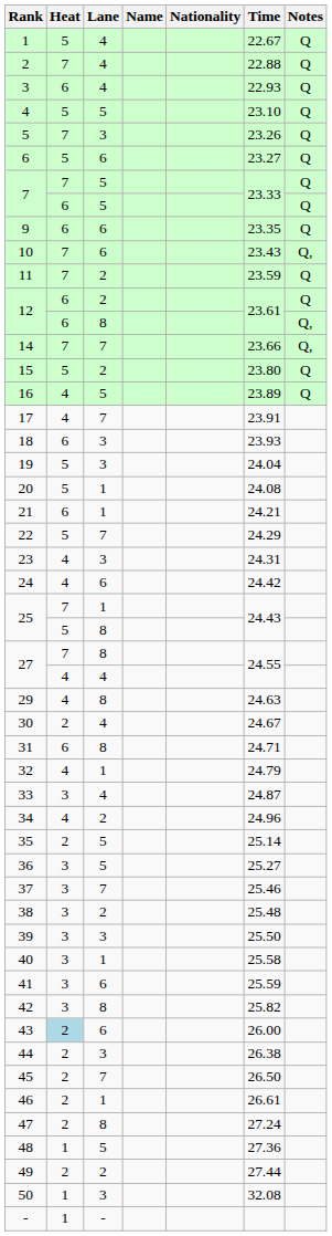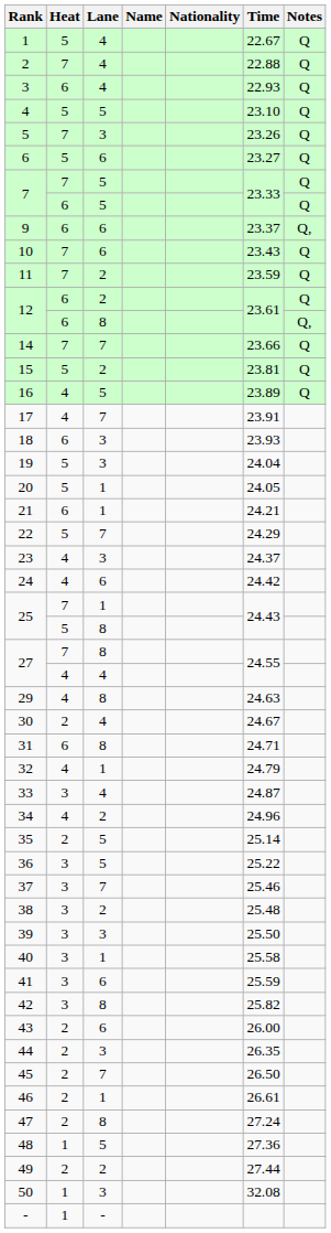 <table class="wikitable sortable" style="text-align:center">
 <tr>
 <th>Rank</th>
 <th>Heat</th>
 <th>Lane</th>
 <th>Name</th>
 <th>Nationality</th>
 <th>Time</th>
 <th>Notes</th>
 </tr>
 <tr bgcolor="ccffcc">
 <td>1</td>
 <td>5</td>
 <td>4</td>
 <td align=left></td>
 <td align=left></td>
 <td>22.67</td>
 <td>Q</td>
 </tr>
 <tr bgcolor="ccffcc">
 <td>2</td>
 <td>7</td>
 <td>4</td>
 <td align=left></td>
 <td align=left></td>
 <td>22.88</td>
 <td>Q</td>
 </tr>
 <tr bgcolor="ccffcc">
 <td>3</td>
 <td>6</td>
 <td>4</td>
 <td align=left></td>
 <td align=left></td>
 <td>22.93</td>
 <td>Q</td>
 </tr>
 <tr bgcolor="ccffcc">
 <td>4</td>
 <td>5</td>
 <td>5</td>
 <td align=left></td>
 <td align=left></td>
 <td>23.10</td>
 <td>Q</td>
 </tr>
 <tr bgcolor="ccffcc">
 <td>5</td>
 <td>7</td>
 <td>3</td>
 <td align=left></td>
 <td align=left></td>
 <td>23.26</td>
 <td>Q</td>
 </tr>
 <tr bgcolor="ccffcc">
 <td>6</td>
 <td>5</td>
 <td>6</td>
 <td align=left></td>
 <td align=left></td>
 <td>23.27</td>
 <td>Q</td>
 </tr>
 <tr bgcolor="ccffcc">
 <td rowspan=2>7</td>
 <td>7</td>
 <td>5</td>
 <td align=left></td>
 <td align=left></td>
 <td rowspan=2>23.33</td>
 <td>Q</td>
 </tr>
 <tr bgcolor="ccffcc">
 <td>6</td>
 <td>5</td>
 <td align=left></td>
 <td align=left></td>
 <td>Q</td>
 </tr>
 <tr bgcolor="ccffcc">
 <td>9</td>
 <td>6</td>
 <td>6</td>
 <td align=left></td>
 <td align=left></td>
-<td>23.35</td>
-<td>Q</td>
+<td>23.37</td>
+<td>Q,</td>
 </tr>
 <tr bgcolor="ccffcc">
 <td>10</td>
 <td>7</td>
 <td>6</td>
 <td align=left></td>
 <td align=left></td>
 <td>23.43</td>
-<td>Q,</td>
+<td>Q</td>
 </tr>
 <tr bgcolor="ccffcc">
 <td>11</td>
 <td>7</td>
 <td>2</td>
 <td align=left></td>
 <td align=left></td>
 <td>23.59</td>
 <td>Q</td>
 </tr>
 <tr bgcolor="ccffcc">
 <td rowspan=2>12</td>
 <td>6</td>
 <td>2</td>
 <td align=left></td>
 <td align=left></td>
 <td rowspan=2>23.61</td>
 <td>Q</td>
 </tr>
 <tr bgcolor="ccffcc">
 <td>6</td>
 <td>8</td>
 <td align=left></td>
 <td align=left></td>
 <td>Q,</td>
 </tr>
 <tr bgcolor="ccffcc">
 <td>14</td>
 <td>7</td>
 <td>7</td>
 <td align=left></td>
 <td align=left></td>
 <td>23.66</td>
-<td>Q,</td>
+<td>Q</td>
 </tr>
 <tr bgcolor="ccffcc">
 <td>15</td>
 <td>5</td>
 <td>2</td>
 <td align=left></td>
 <td align=left></td>
-<td>23.80</td>
+<td>23.81</td>
 <td>Q</td>
 </tr>
 <tr bgcolor="ccffcc">
 <td>16</td>
 <td>4</td>
 <td>5</td>
 <td align=left></td>
 <td align=left></td>
 <td>23.89</td>
 <td>Q</td>
 </tr>
 <tr>
 <td>17</td>
 <td>4</td>
 <td>7</td>
 <td align=left></td>
 <td align=left></td>
 <td>23.91</td>
 <td></td>
 </tr>
 <tr>
 <td>18</td>
 <td>6</td>
 <td>3</td>
 <td align=left></td>
 <td align=left></td>
 <td>23.93</td>
 <td></td>
 </tr>
 <tr>
 <td>19</td>
 <td>5</td>
 <td>3</td>
 <td align=left></td>
 <td align=left></td>
 <td>24.04</td>
 <td></td>
 </tr>
 <tr>
 <td>20</td>
 <td>5</td>
 <td>1</td>
 <td align=left></td>
 <td align=left></td>
-<td>24.08</td>
+<td>24.05</td>
 <td></td>
 </tr>
 <tr>
 <td>21</td>
 <td>6</td>
 <td>1</td>
 <td align=left></td>
 <td align=left></td>
 <td>24.21</td>
 <td></td>
 </tr>
 <tr>
 <td>22</td>
 <td>5</td>
 <td>7</td>
 <td align=left></td>
 <td align=left></td>
 <td>24.29</td>
 <td></td>
 </tr>
 <tr>
 <td>23</td>
 <td>4</td>
 <td>3</td>
 <td align=left></td>
 <td align=left></td>
-<td>24.31</td>
+<td>24.37</td>
 <td></td>
 </tr>
 <tr>
 <td>24</td>
 <td>4</td>
 <td>6</td>
 <td align=left></td>
 <td align=left></td>
 <td>24.42</td>
 <td></td>
 </tr>
 <tr>
 <td rowspan=2>25</td>
 <td>7</td>
 <td>1</td>
 <td align=left></td>
 <td align=left></td>
 <td rowspan=2>24.43</td>
 <td></td>
 </tr>
 <tr>
 <td>5</td>
 <td>8</td>
 <td align=left></td>
 <td align=left></td>
 <td></td>
 </tr>
 <tr>
 <td rowspan=2>27</td>
 <td>7</td>
 <td>8</td>
 <td align=left></td>
 <td align=left></td>
 <td rowspan=2>24.55</td>
 <td></td>
 </tr>
 <tr>
 <td>4</td>
 <td>4</td>
 <td align=left></td>
 <td align=left></td>
 <td></td>
 </tr>
 <tr>
 <td>29</td>
 <td>4</td>
 <td>8</td>
 <td align=left></td>
 <td align=left></td>
 <td>24.63</td>
 <td></td>
 </tr>
 <tr>
 <td>30</td>
 <td>2</td>
 <td>4</td>
 <td align=left></td>
 <td align=left></td>
 <td>24.67</td>
 <td></td>
 </tr>
 <tr>
 <td>31</td>
 <td>6</td>
 <td>8</td>
 <td align=left></td>
 <td align=left></td>
 <td>24.71</td>
 <td></td>
 </tr>
 <tr>
 <td>32</td>
 <td>4</td>
 <td>1</td>
 <td align=left></td>
 <td align=left></td>
 <td>24.79</td>
 <td></td>
 </tr>
 <tr>
 <td>33</td>
 <td>3</td>
 <td>4</td>
 <td align=left></td>
 <td align=left></td>
 <td>24.87</td>
 <td></td>
 </tr>
 <tr>
 <td>34</td>
 <td>4</td>
 <td>2</td>
 <td align=left></td>
 <td align=left></td>
 <td>24.96</td>
 <td></td>
 </tr>
 <tr>
 <td>35</td>
 <td>2</td>
 <td>5</td>
 <td align=left></td>
 <td align=left></td>
 <td>25.14</td>
 <td></td>
 </tr>
 <tr>
 <td>36</td>
 <td>3</td>
 <td>5</td>
 <td align=left></td>
 <td align=left></td>
-<td>25.27</td>
+<td>25.22</td>
 <td></td>
 </tr>
 <tr>
 <td>37</td>
 <td>3</td>
 <td>7</td>
 <td align=left></td>
 <td align=left></td>
 <td>25.46</td>
 <td></td>
 </tr>
 <tr>
 <td>38</td>
 <td>3</td>
 <td>2</td>
 <td align=left></td>
 <td align=left></td>
 <td>25.48</td>
 <td></td>
 </tr>
 <tr>
 <td>39</td>
 <td>3</td>
 <td>3</td>
 <td align=left></td>
 <td align=left></td>
 <td>25.50</td>
 <td></td>
 </tr>
 <tr>
 <td>40</td>
 <td>3</td>
 <td>1</td>
 <td align=left></td>
 <td align=left></td>
 <td>25.58</td>
 <td></td>
 </tr>
 <tr>
 <td>41</td>
 <td>3</td>
 <td>6</td>
 <td align=left></td>
 <td align=left></td>
 <td>25.59</td>
 <td></td>
 </tr>
 <tr>
 <td>42</td>
 <td>3</td>
 <td>8</td>
 <td align=left></td>
 <td align=left></td>
 <td>25.82</td>
 <td></td>
 </tr>
 <tr>
 <td>43</td>
-<td style="background: lightblue;">2</td>
+<td>2</td>
 <td>6</td>
 <td align=left></td>
 <td align=left></td>
 <td>26.00</td>
 <td></td>
 </tr>
 <tr>
 <td>44</td>
 <td>2</td>
 <td>3</td>
 <td align=left></td>
 <td align=left></td>
-<td>26.38</td>
+<td>26.35</td>
 <td></td>
 </tr>
 <tr>
 <td>45</td>
 <td>2</td>
 <td>7</td>
 <td align=left></td>
 <td align=left></td>
 <td>26.50</td>
 <td></td>
 </tr>
 <tr>
 <td>46</td>
 <td>2</td>
 <td>1</td>
 <td align=left></td>
 <td align=left></td>
 <td>26.61</td>
 <td></td>
 </tr>
 <tr>
 <td>47</td>
 <td>2</td>
 <td>8</td>
 <td align=left></td>
 <td align=left></td>
 <td>27.24</td>
 <td></td>
 </tr>
 <tr>
 <td>48</td>
 <td>1</td>
 <td>5</td>
 <td align=left></td>
 <td align=left></td>
 <td>27.36</td>
 <td></td>
 </tr>
 <tr>
 <td>49</td>
 <td>2</td>
 <td>2</td>
 <td align=left></td>
 <td align=left></td>
 <td>27.44</td>
 <td></td>
 </tr>
 <tr>
 <td>50</td>
 <td>1</td>
 <td>3</td>
 <td align=left></td>
 <td align=left></td>
 <td>32.08</td>
 <td></td>
 </tr>
 <tr>
 <td>-</td>
 <td>1</td>
 <td>-</td>
 <td align=left></td>
 <td align=left></td>
 <td></td>
 <td></td>
 </tr>
 </table>
